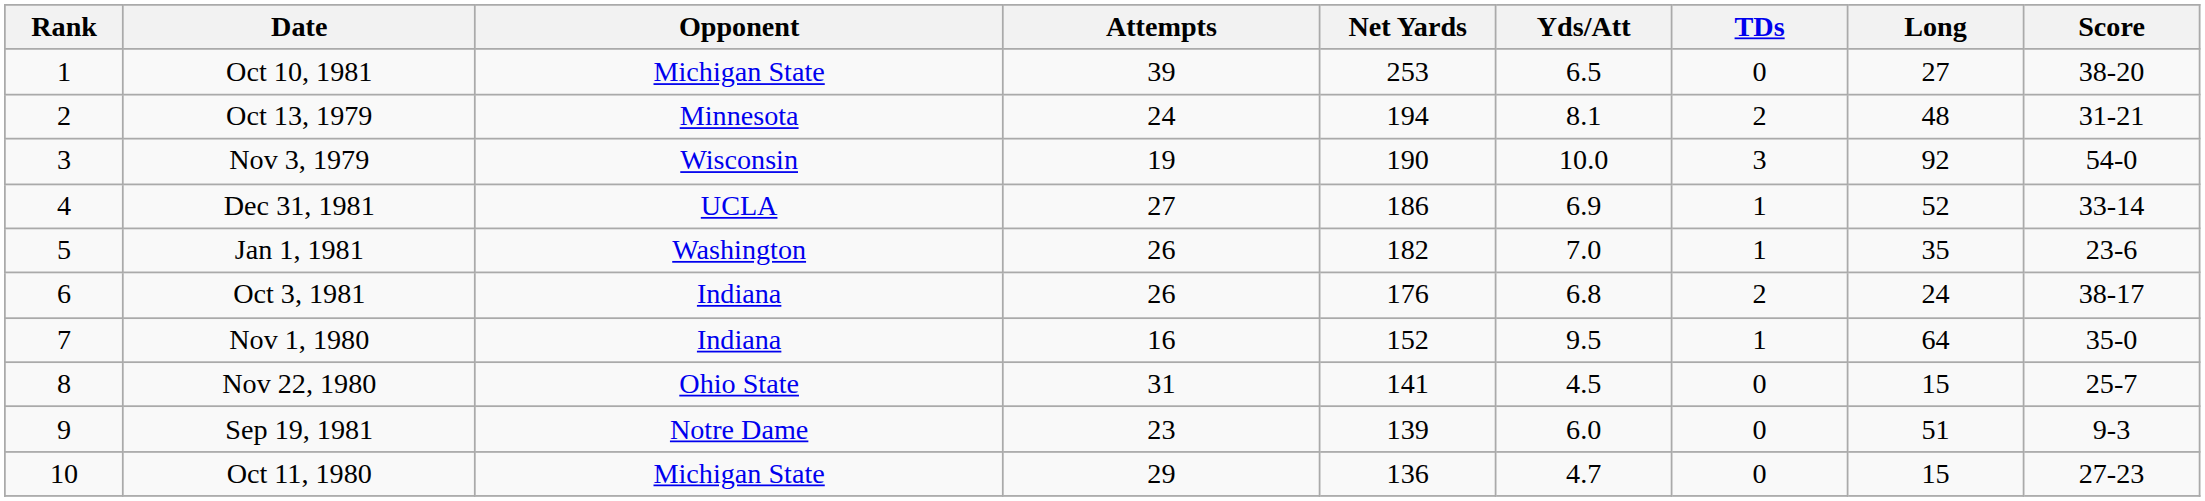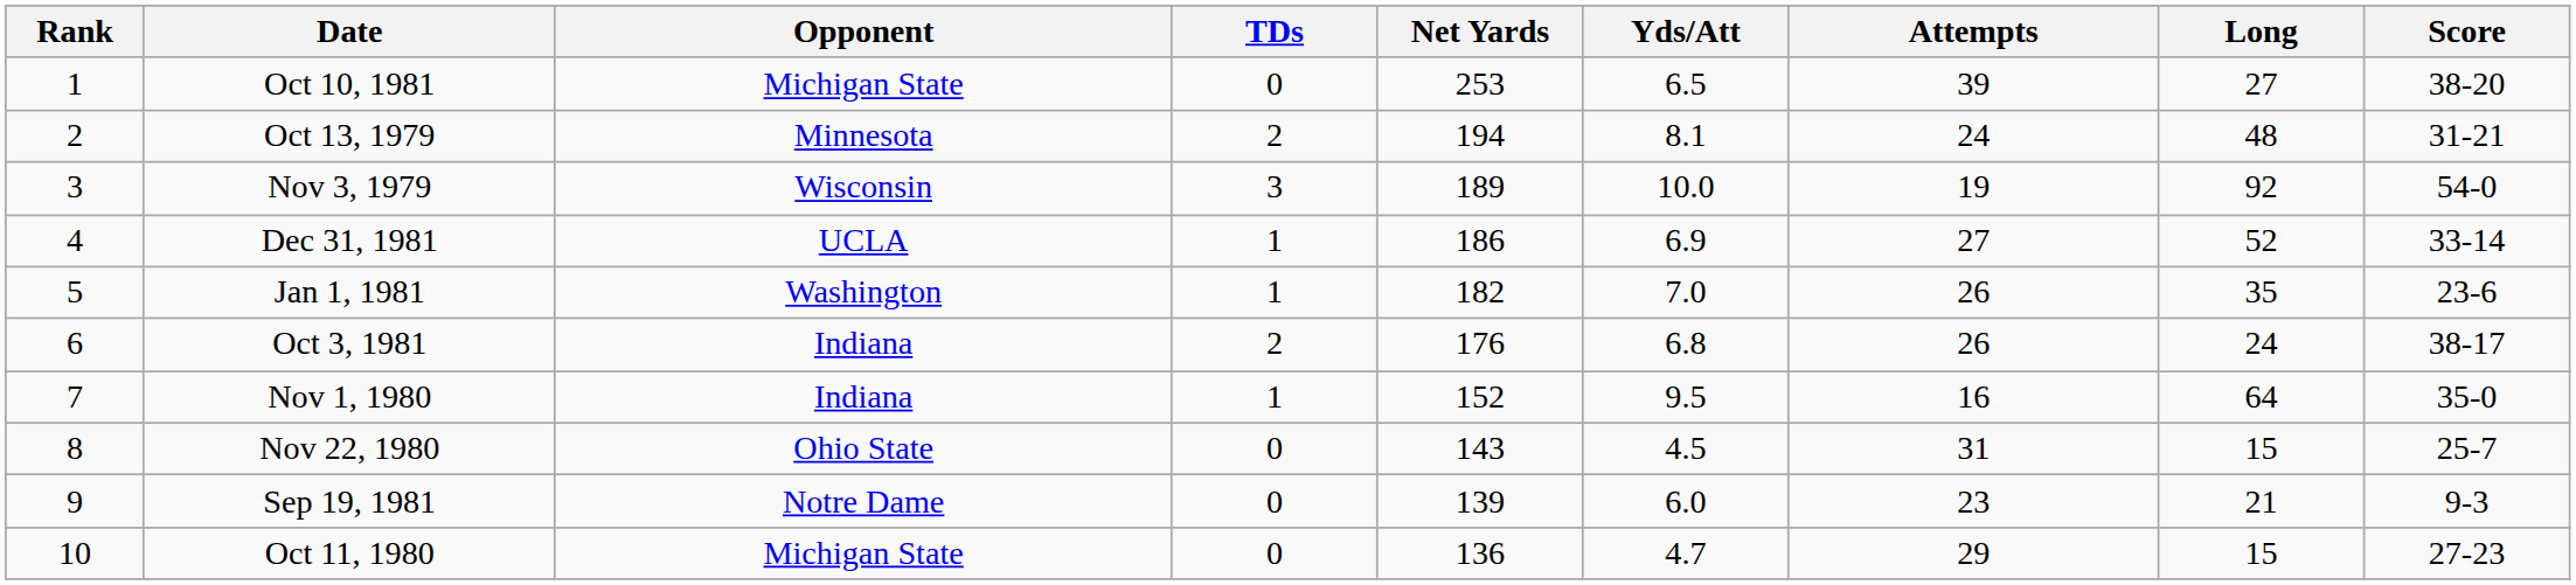 <table class="wikitable sortable">
 <tr>
 <th width="3%">Rank</th>
 <th width="10%">Date</th>
 <th width="15%">Opponent</th>
-<th width="9%">Attempts</th>
+<th width="5%"><a href='#'>TDs</a></th>
 <th width="5%">Net Yards</th>
 <th width="5%">Yds/Att</th>
-<th width="5%"><a href='#'>TDs</a></th>
+<th width="9%">Attempts</th>
 <th width="5%">Long</th>
 <th width="5%">Score</th>
 </tr>
 <tr align="center">
 <td>1</td>
 <td>Oct 10, 1981</td>
 <td><a href='#'>Michigan State</a></td>
-<td>39</td>
+<td>0</td>
 <td>253</td>
 <td>6.5</td>
-<td>0</td>
+<td>39</td>
 <td>27</td>
 <td>38-20</td>
 </tr>
 <tr align="center">
 <td>2</td>
 <td>Oct 13, 1979</td>
 <td><a href='#'>Minnesota</a></td>
-<td>24</td>
+<td>2</td>
 <td>194</td>
 <td>8.1</td>
-<td>2</td>
+<td>24</td>
 <td>48</td>
 <td>31-21</td>
 </tr>
 <tr align="center">
 <td>3</td>
 <td>Nov 3, 1979</td>
 <td><a href='#'>Wisconsin</a></td>
+<td>3</td>
+<td>189</td>
+<td>10.0</td>
 <td>19</td>
-<td>190</td>
-<td>10.0</td>
-<td>3</td>
 <td>92</td>
 <td>54-0</td>
 </tr>
 <tr align="center">
 <td>4</td>
 <td>Dec 31, 1981</td>
 <td><a href='#'>UCLA</a></td>
-<td>27</td>
+<td>1</td>
 <td>186</td>
 <td>6.9</td>
-<td>1</td>
+<td>27</td>
 <td>52</td>
 <td>33-14</td>
 </tr>
 <tr align="center">
 <td>5</td>
 <td>Jan 1, 1981</td>
 <td><a href='#'>Washington</a></td>
-<td>26</td>
+<td>1</td>
 <td>182</td>
 <td>7.0</td>
-<td>1</td>
+<td>26</td>
 <td>35</td>
 <td>23-6</td>
 </tr>
 <tr align="center">
 <td>6</td>
 <td>Oct 3, 1981</td>
 <td><a href='#'>Indiana</a></td>
-<td>26</td>
+<td>2</td>
 <td>176</td>
 <td>6.8</td>
-<td>2</td>
+<td>26</td>
 <td>24</td>
 <td>38-17</td>
 </tr>
 <tr align="center">
 <td>7</td>
 <td>Nov 1, 1980</td>
 <td><a href='#'>Indiana</a></td>
-<td>16</td>
+<td>1</td>
 <td>152</td>
 <td>9.5</td>
-<td>1</td>
+<td>16</td>
 <td>64</td>
 <td>35-0</td>
 </tr>
 <tr align="center">
 <td>8</td>
 <td>Nov 22, 1980</td>
 <td><a href='#'>Ohio State</a></td>
+<td>0</td>
+<td>143</td>
+<td>4.5</td>
 <td>31</td>
-<td>141</td>
-<td>4.5</td>
-<td>0</td>
 <td>15</td>
 <td>25-7</td>
 </tr>
 <tr align="center">
 <td>9</td>
 <td>Sep 19, 1981</td>
 <td><a href='#'>Notre Dame</a></td>
-<td>23</td>
+<td>0</td>
 <td>139</td>
 <td>6.0</td>
-<td>0</td>
-<td>51</td>
+<td>23</td>
+<td>21</td>
 <td>9-3</td>
 </tr>
 <tr align="center">
 <td>10</td>
 <td>Oct 11, 1980</td>
 <td><a href='#'>Michigan State</a></td>
-<td>29</td>
+<td>0</td>
 <td>136</td>
 <td>4.7</td>
-<td>0</td>
+<td>29</td>
 <td>15</td>
 <td>27-23</td>
 </tr>
 </table>
